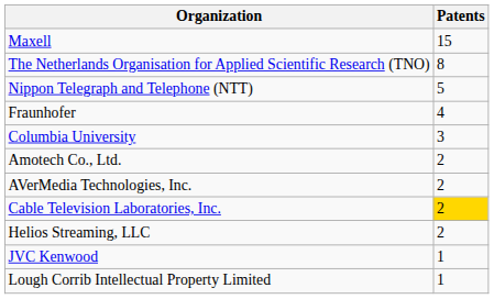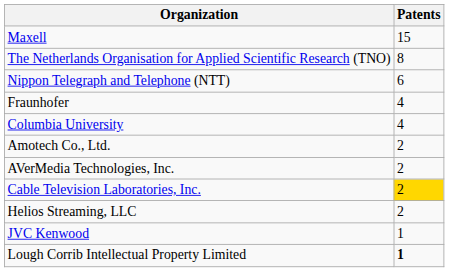 <table class="wikitable">
 <tr>
 <th>Organization</th>
 <th>Patents</th>
 </tr>
 <tr>
 <td><a href='#'>Maxell</a></td>
 <td>15</td>
 </tr>
 <tr>
 <td><a href='#'>The Netherlands Organisation for Applied Scientific Research</a> (TNO)</td>
 <td>8</td>
 </tr>
 <tr>
 <td><a href='#'>Nippon Telegraph and Telephone</a> (NTT)</td>
-<td>5</td>
+<td>6</td>
 </tr>
 <tr>
 <td>Fraunhofer</td>
 <td>4</td>
 </tr>
 <tr>
 <td><a href='#'>Columbia University</a></td>
-<td>3</td>
+<td>4</td>
 </tr>
 <tr>
 <td>Amotech Co., Ltd.</td>
 <td>2</td>
 </tr>
 <tr>
 <td>AVerMedia Technologies, Inc.</td>
 <td>2</td>
 </tr>
 <tr>
 <td><a href='#'>Cable Television Laboratories, Inc.</a></td>
 <td style="background: gold;">2</td>
 </tr>
 <tr>
 <td>Helios Streaming, LLC</td>
 <td>2</td>
 </tr>
 <tr>
 <td><a href='#'>JVC Kenwood</a></td>
 <td>1</td>
 </tr>
 <tr>
 <td>Lough Corrib Intellectual Property Limited</td>
-<td>1</td>
+<td><strong>1</strong></td>
 </tr>
 </table>
